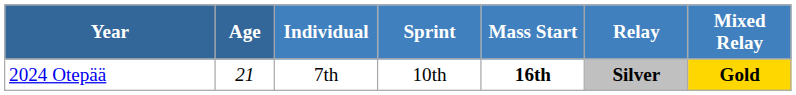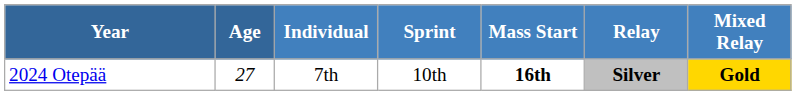 <table class="wikitable" style="font-size:95%; text-align:center; border:grey solid 1px; border-collapse:collapse; background:#ffffff;">
 <tr>
 <th style="background-color:#369; color:white;    width:160px;">Year</th>
 <th style="background-color:#369; color:white;    width:40px;">Age</th>
 <th style="background-color:#4180be; color:white; width:75px;">Individual</th>
 <th style="background-color:#4180be; color:white; width:75px;">Sprint</th>
 <th style="background-color:#4180be; color:white; width:75px;">Mass Start</th>
 <th style="background-color:#4180be; color:white; width:75px;">Relay</th>
 <th style="background-color:#4180be; color:white; width:75px;">Mixed Relay</th>
 </tr>
 <tr>
 <td align=left> <a href='#'>2024 Otepää</a></td>
-<td><em>21</em></td>
+<td><em>27</em></td>
 <td>7th</td>
 <td>10th</td>
 <td><strong>16th</strong></td>
 <td style="background:silver"><strong>Silver</strong></td>
 <td style="background:gold"><strong>Gold</strong></td>
 </tr>
 </table>
